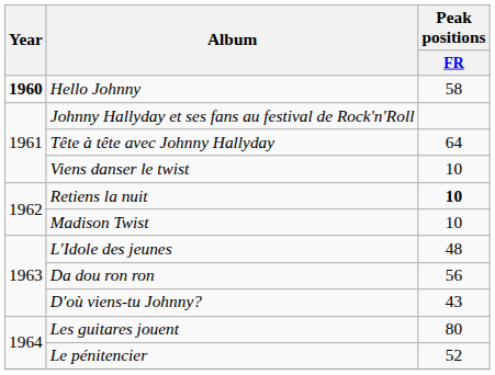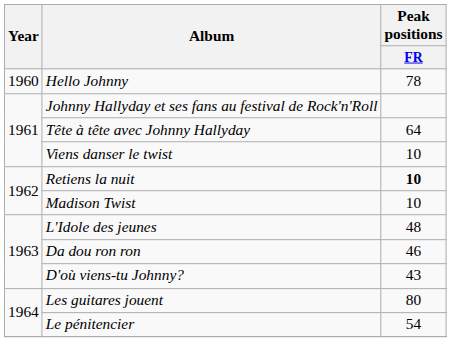 <table class="wikitable">
 <tr>
 <th rowspan="2" style="text-align:center">Year</th>
 <th rowspan="2" style="text-align:center">Album</th>
 <th colspan="1" style="text-align:center">Peak positions</th>
 </tr>
 <tr>
 <th scope="col" style="width:3em;font-size:90%;"><a href='#'>FR</a><br></th>
 </tr>
 <tr>
-<td style="text-align:center;"><strong>1960</strong></td>
+<td style="text-align:center;">1960</td>
 <td><em>Hello Johnny</em></td>
-<td style="text-align:center;">58</td>
+<td style="text-align:center;">78</td>
 </tr>
 <tr>
 <td style="text-align:center;" rowspan=3>1961</td>
 <td><em>Johnny Hallyday et ses fans au festival de Rock'n'Roll</em></td>
 <td style="text-align:center;"></td>
 </tr>
 <tr>
 <td><em>Tête à tête avec Johnny Hallyday</em></td>
 <td style="text-align:center;">64</td>
 </tr>
 <tr>
 <td><em>Viens danser le twist</em></td>
 <td style="text-align:center;">10</td>
 </tr>
 <tr>
 <td style="text-align:center;" rowspan=2>1962</td>
 <td><em>Retiens la nuit</em></td>
 <td style="text-align:center;"><strong>10</strong></td>
 </tr>
 <tr>
 <td><em>Madison Twist</em></td>
 <td style="text-align:center;">10</td>
 </tr>
 <tr>
 <td style="text-align:center;" rowspan=3>1963</td>
 <td><em>L'Idole des jeunes</em></td>
 <td style="text-align:center;">48</td>
 </tr>
 <tr>
 <td><em>Da dou ron ron</em></td>
-<td style="text-align:center;">56</td>
+<td style="text-align:center;">46</td>
 </tr>
 <tr>
 <td><em>D'où viens-tu Johnny?</em></td>
 <td style="text-align:center;">43</td>
 </tr>
 <tr>
 <td style="text-align:center;" rowspan=2>1964</td>
 <td><em>Les guitares jouent</em></td>
 <td style="text-align:center;">80</td>
 </tr>
 <tr>
 <td><em>Le pénitencier</em></td>
-<td style="text-align:center;">52</td>
+<td style="text-align:center;">54</td>
 </tr>
 <tr>
 </tr>
 </table>
